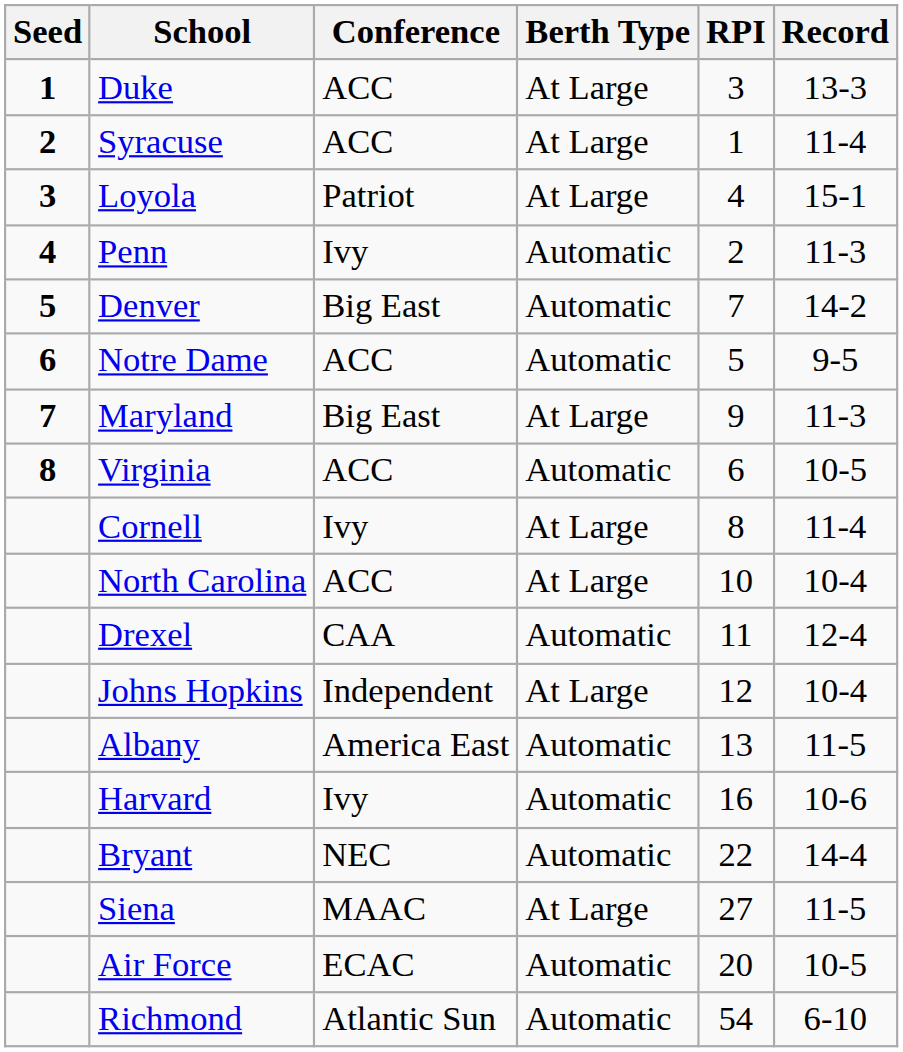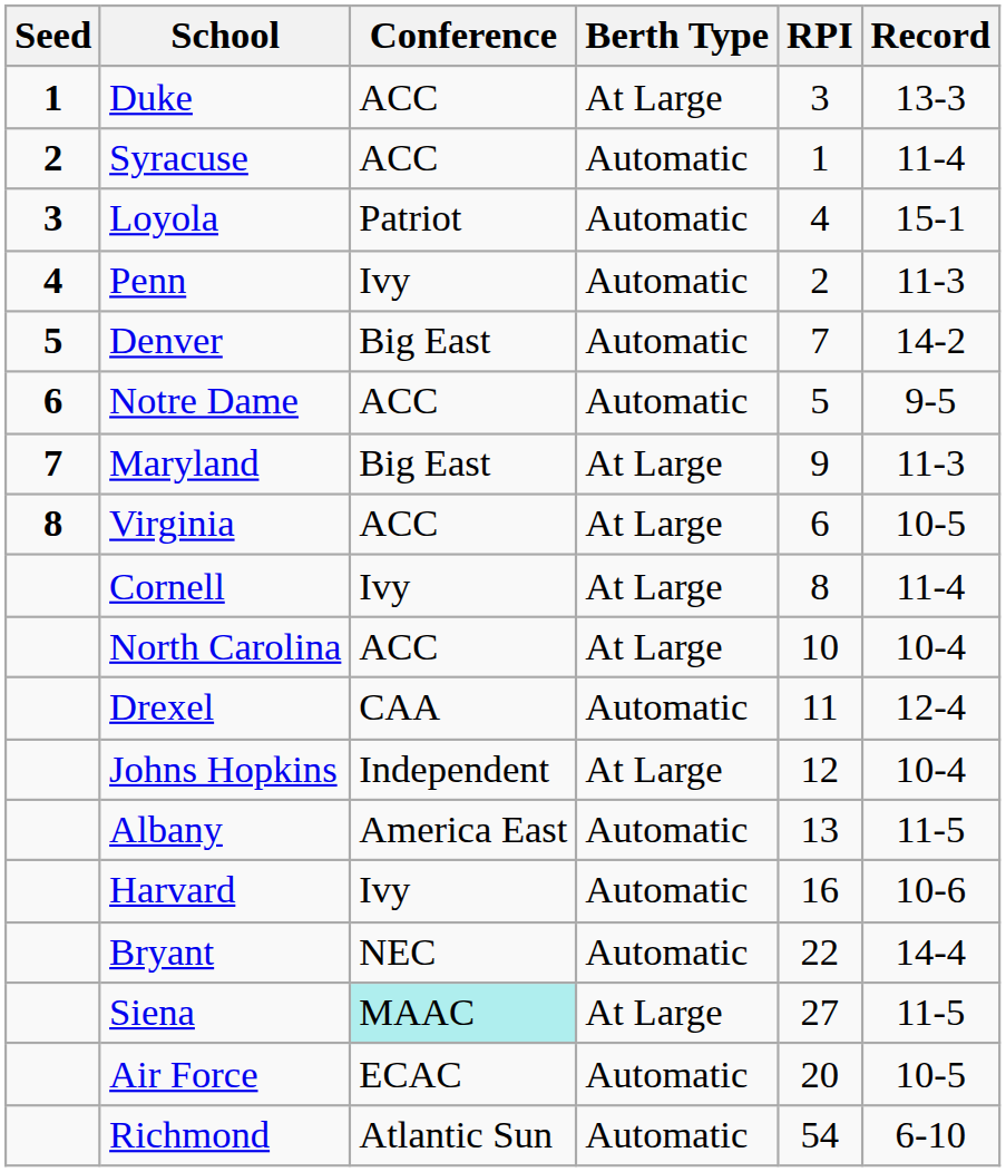 <table class="wikitable sortable">
 <tr>
 <th>Seed</th>
 <th>School</th>
 <th>Conference</th>
 <th>Berth Type</th>
 <th>RPI</th>
 <th>Record</th>
 </tr>
 <tr>
 <td align=center><strong>1</strong></td>
 <td><a href='#'>Duke</a></td>
 <td>ACC</td>
 <td>At Large</td>
 <td align=center>3</td>
 <td align=center>13-3</td>
 </tr>
 <tr>
 <td align=center><strong>2</strong></td>
 <td><a href='#'>Syracuse</a></td>
 <td>ACC</td>
-<td>At Large</td>
+<td>Automatic</td>
 <td align=center>1</td>
 <td align=center>11-4</td>
 </tr>
 <tr>
 <td align=center><strong>3</strong></td>
 <td><a href='#'>Loyola</a></td>
 <td>Patriot</td>
-<td>At Large</td>
+<td>Automatic</td>
 <td align=center>4</td>
 <td align=center>15-1</td>
 </tr>
 <tr>
 <td align=center><strong>4</strong></td>
 <td><a href='#'>Penn</a></td>
 <td>Ivy</td>
 <td>Automatic</td>
 <td align=center>2</td>
 <td align=center>11-3</td>
 </tr>
 <tr>
 <td align=center><strong>5</strong></td>
 <td><a href='#'>Denver</a></td>
 <td>Big East</td>
 <td>Automatic</td>
 <td align=center>7</td>
 <td align=center>14-2</td>
 </tr>
 <tr>
 <td align=center><strong>6</strong></td>
 <td><a href='#'>Notre Dame</a></td>
 <td>ACC</td>
 <td>Automatic</td>
 <td align=center>5</td>
 <td align=center>9-5</td>
 </tr>
 <tr>
 <td align=center><strong>7</strong></td>
 <td><a href='#'>Maryland</a></td>
 <td>Big East</td>
 <td>At Large</td>
 <td align=center>9</td>
 <td align=center>11-3</td>
 </tr>
 <tr>
 <td align=center><strong>8</strong></td>
 <td><a href='#'>Virginia</a></td>
 <td>ACC</td>
-<td>Automatic</td>
+<td>At Large</td>
 <td align=center>6</td>
 <td align=center>10-5</td>
 </tr>
 <tr>
 <td></td>
 <td><a href='#'>Cornell</a></td>
 <td>Ivy</td>
 <td>At Large</td>
 <td align=center>8</td>
 <td align=center>11-4</td>
 </tr>
 <tr>
 <td></td>
 <td><a href='#'>North Carolina</a></td>
 <td>ACC</td>
 <td>At Large</td>
 <td align=center>10</td>
 <td align=center>10-4</td>
 </tr>
 <tr>
 <td></td>
 <td><a href='#'>Drexel</a></td>
 <td>CAA</td>
 <td>Automatic</td>
 <td align=center>11</td>
 <td align=center>12-4</td>
 </tr>
 <tr>
 <td></td>
 <td><a href='#'>Johns Hopkins</a></td>
 <td>Independent</td>
 <td>At Large</td>
 <td align=center>12</td>
 <td align=center>10-4</td>
 </tr>
 <tr>
 <td></td>
 <td><a href='#'>Albany</a></td>
 <td>America East</td>
 <td>Automatic</td>
 <td align=center>13</td>
 <td align=center>11-5</td>
 </tr>
 <tr>
 <td align=center></td>
 <td><a href='#'>Harvard</a></td>
 <td>Ivy</td>
 <td>Automatic</td>
 <td align=center>16</td>
 <td align=center>10-6</td>
 </tr>
 <tr>
 <td></td>
 <td><a href='#'>Bryant</a></td>
 <td>NEC</td>
 <td>Automatic</td>
 <td align=center>22</td>
 <td align=center>14-4</td>
 </tr>
 <tr>
 <td></td>
 <td><a href='#'>Siena</a></td>
-<td>MAAC</td>
+<td style="background: paleturquoise;">MAAC</td>
 <td>At Large</td>
 <td align=center>27</td>
 <td align=center>11-5</td>
 </tr>
 <tr>
 <td></td>
 <td><a href='#'>Air Force</a></td>
 <td>ECAC</td>
 <td>Automatic</td>
 <td align=center>20</td>
 <td align=center>10-5</td>
 </tr>
 <tr>
 <td></td>
 <td><a href='#'>Richmond</a></td>
 <td>Atlantic Sun</td>
 <td>Automatic</td>
 <td align=center>54</td>
 <td align=center>6-10</td>
 </tr>
 </table>
